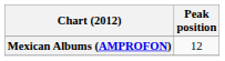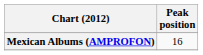 <table class="wikitable sortable plainrowheaders" style="text-align:center;">
 <tr>
 <th>Chart (2012)</th>
 <th>Peak<br>position</th>
 </tr>
 <tr>
 </tr>
 <tr>
 </tr>
 <tr>
 </tr>
 <tr>
 </tr>
 <tr>
 </tr>
 <tr>
 </tr>
 <tr>
 </tr>
 <tr>
 </tr>
 <tr>
 </tr>
 <tr>
 </tr>
 <tr>
 </tr>
 <tr>
 </tr>
 <tr>
 <th scope="row">Mexican Albums (<a href='#'>AMPROFON</a>)</th>
-<td>12</td>
+<td>16</td>
 </tr>
 <tr>
 </tr>
 <tr>
 </tr>
 <tr>
 </tr>
 <tr>
 </tr>
 <tr>
 </tr>
 <tr>
 </tr>
 <tr>
 </tr>
 <tr>
 </tr>
 <tr>
 </tr>
 <tr>
 </tr>
 </table>
